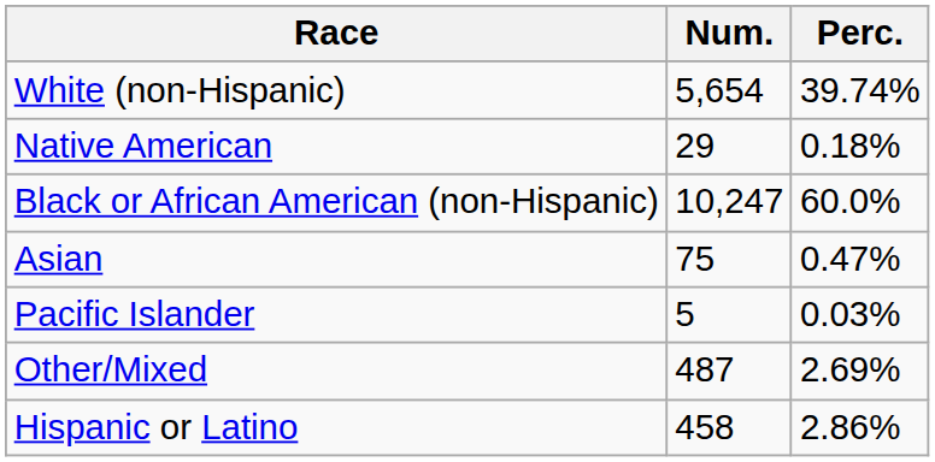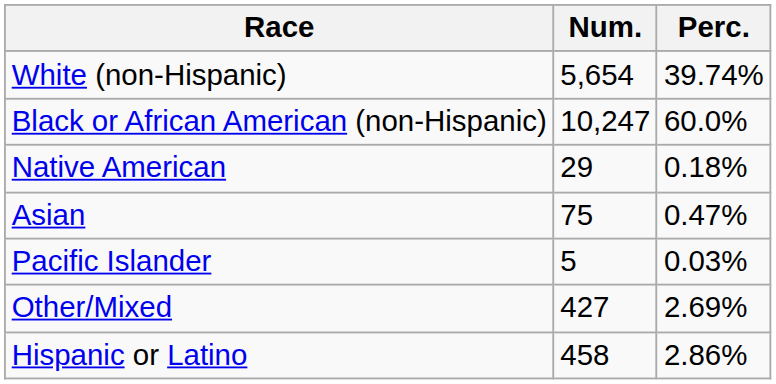 <table class="wikitable">
 <tr>
 <th>Race</th>
 <th>Num.</th>
 <th>Perc.</th>
 </tr>
 <tr>
 <td><a href='#'>White</a> (non-Hispanic)</td>
 <td>5,654</td>
 <td>39.74%</td>
 </tr>
 <tr>
+<td><a href='#'>Black or African American</a> (non-Hispanic)</td>
+<td>10,247</td>
+<td>60.0%</td>
+</tr>
+<tr>
 <td><a href='#'>Native American</a></td>
 <td>29</td>
 <td>0.18%</td>
-</tr>
-<tr>
-<td><a href='#'>Black or African American</a> (non-Hispanic)</td>
-<td>10,247</td>
-<td>60.0%</td>
 </tr>
 <tr>
 <td><a href='#'>Asian</a></td>
 <td>75</td>
 <td>0.47%</td>
 </tr>
 <tr>
 <td><a href='#'>Pacific Islander</a></td>
 <td>5</td>
 <td>0.03%</td>
 </tr>
 <tr>
 <td><a href='#'>Other/Mixed</a></td>
-<td>487</td>
+<td>427</td>
 <td>2.69%</td>
 </tr>
 <tr>
 <td><a href='#'>Hispanic</a> or <a href='#'>Latino</a></td>
 <td>458</td>
 <td>2.86%</td>
 </tr>
 </table>
